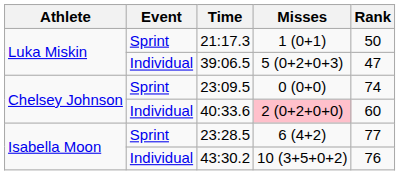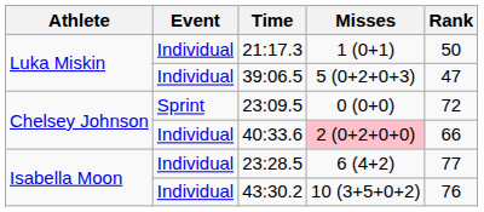 <table class="wikitable" style="font-size:90%; text-align:center;">
 <tr>
 <th>Athlete</th>
 <th>Event</th>
 <th>Time</th>
 <th>Misses</th>
 <th>Rank</th>
 </tr>
 <tr>
 <td rowspan=2 align=left><a href='#'>Luka Miskin</a></td>
-<td align=left><a href='#'>Sprint</a></td>
+<td align=left><a href='#'>Individual</a></td>
 <td>21:17.3</td>
 <td>1 (0+1)</td>
 <td>50</td>
 </tr>
 <tr>
 <td align=left><a href='#'>Individual</a></td>
 <td>39:06.5</td>
 <td>5 (0+2+0+3)</td>
 <td>47</td>
 </tr>
 <tr>
 <td rowspan=2 align=left><a href='#'>Chelsey Johnson</a></td>
 <td align=left><a href='#'>Sprint</a></td>
 <td>23:09.5</td>
 <td>0 (0+0)</td>
-<td>74</td>
+<td>72</td>
 </tr>
 <tr>
 <td align=left><a href='#'>Individual</a></td>
 <td>40:33.6</td>
 <td style="background: pink;">2 (0+2+0+0)</td>
-<td>60</td>
+<td>66</td>
 </tr>
 <tr>
 <td rowspan=2 align=left><a href='#'>Isabella Moon</a></td>
-<td align=left><a href='#'>Sprint</a></td>
+<td align=left><a href='#'>Individual</a></td>
 <td>23:28.5</td>
 <td>6 (4+2)</td>
 <td>77</td>
 </tr>
 <tr>
 <td align=left><a href='#'>Individual</a></td>
 <td>43:30.2</td>
 <td>10 (3+5+0+2)</td>
 <td>76</td>
 </tr>
 </table>
